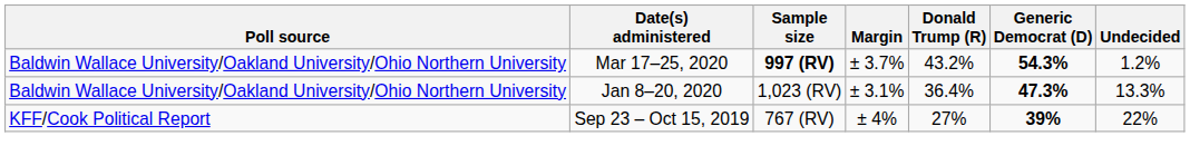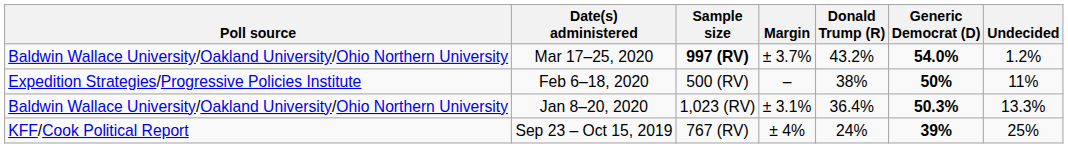 <table class="wikitable" style="font-size:90%;text-align:center;">
 <tr valign=bottom style="font-size:90%;">
 <th>Poll source</th>
 <th>Date(s)<br>administered</th>
 <th>Sample<br>size</th>
 <th>Margin<br></th>
 <th>Donald<br>Trump (R)</th>
 <th>Generic<br>Democrat (D)</th>
 <th>Undecided</th>
 </tr>
 <tr>
 <td style="text-align:left;"><a href='#'>Baldwin Wallace University</a>/<a href='#'>Oakland University</a>/<a href='#'>Ohio Northern University</a></td>
 <td>Mar 17–25, 2020</td>
 <td><strong>997 (RV)</strong></td>
 <td>± 3.7%</td>
 <td>43.2%</td>
-<td><strong>54.3%</strong></td>
+<td><strong>54.0%</strong></td>
 <td>1.2%</td>
+</tr>
+<tr>
+<td style="text-align:left;"><a href='#'>Expedition Strategies</a>/<a href='#'>Progressive Policies Institute</a></td>
+<td>Feb 6–18, 2020</td>
+<td>500 (RV)</td>
+<td>–</td>
+<td>38%</td>
+<td><strong>50%</strong></td>
+<td>11%</td>
 </tr>
 <tr>
 <td style="text-align:left;"><a href='#'>Baldwin Wallace University</a>/<a href='#'>Oakland University</a>/<a href='#'>Ohio Northern University</a></td>
 <td>Jan 8–20, 2020</td>
 <td>1,023 (RV)</td>
 <td>± 3.1%</td>
 <td>36.4%</td>
-<td><strong>47.3%</strong></td>
+<td><strong>50.3%</strong></td>
 <td>13.3%</td>
 </tr>
 <tr>
 <td style="text-align:left;"><a href='#'>KFF</a>/<a href='#'>Cook Political Report</a></td>
 <td>Sep 23 – Oct 15, 2019</td>
 <td>767 (RV)</td>
 <td>± 4%</td>
-<td>27%</td>
+<td>24%</td>
 <td><strong>39%</strong></td>
-<td>22%</td>
+<td>25%</td>
 </tr>
 </table>
